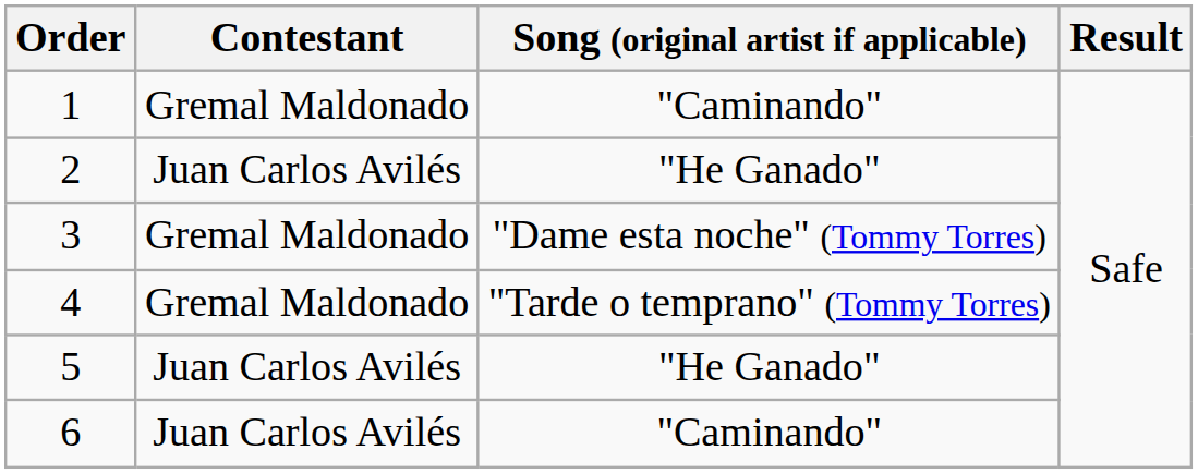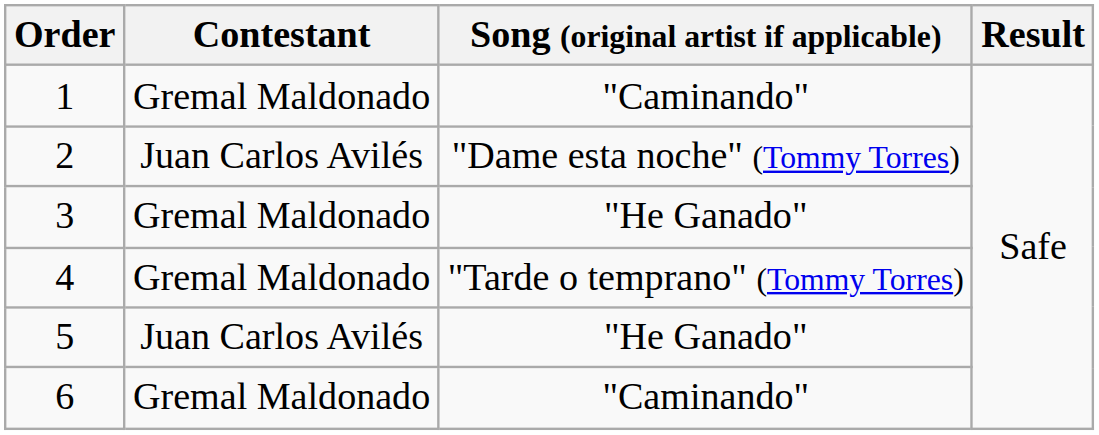 <table class="wikitable plainrowheaders" style="text-align:center;">
 <tr style="background:#f2f2f2;">
 <th scope="col">Order</th>
 <th scope="col">Contestant</th>
 <th scope="col">Song <small>(original artist if applicable)</small></th>
 <th scope="col">Result</th>
 </tr>
 <tr>
 <td>1</td>
 <td>Gremal Maldonado</td>
 <td>"Caminando"</td>
 <td rowspan=6>Safe</td>
 </tr>
 <tr>
 <td>2</td>
 <td>Juan Carlos Avilés</td>
-<td>"He Ganado"</td>
+<td>"Dame esta noche" <small>(<a href='#'>Tommy Torres</a>)</small></td>
 </tr>
 <tr>
 <td>3</td>
 <td>Gremal Maldonado</td>
-<td>"Dame esta noche" <small>(<a href='#'>Tommy Torres</a>)</small></td>
+<td>"He Ganado"</td>
 </tr>
 <tr>
 <td>4</td>
 <td>Gremal Maldonado</td>
 <td>"Tarde o temprano" <small>(<a href='#'>Tommy Torres</a>)</small></td>
 </tr>
 <tr>
 <td>5</td>
 <td>Juan Carlos Avilés</td>
 <td>"He Ganado"</td>
 </tr>
 <tr>
 <td>6</td>
-<td>Juan Carlos Avilés</td>
+<td>Gremal Maldonado</td>
 <td>"Caminando"</td>
 </tr>
 </table>
